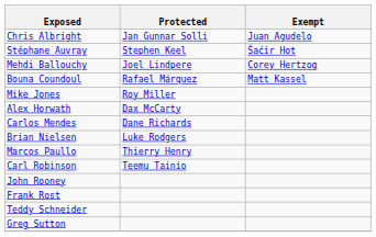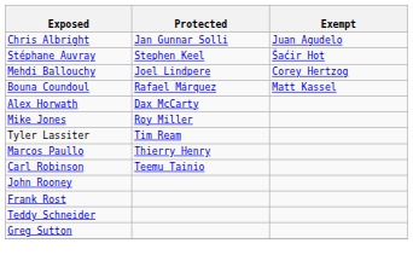 <table class="wikitable">
 <tr>
 <th style="width:23%"><br>Exposed</th>
 <th style="width:25%"><br>Protected</th>
 <th style="width:25%"><br>Exempt</th>
 </tr>
 <tr>
 <td><a href='#'>Chris Albright</a></td>
 <td><a href='#'>Jan Gunnar Solli</a></td>
 <td><a href='#'>Juan Agudelo</a></td>
 </tr>
 <tr>
 <td><a href='#'>Stéphane Auvray</a></td>
 <td><a href='#'>Stephen Keel</a></td>
 <td><a href='#'>Šaćir Hot</a></td>
 </tr>
 <tr>
 <td><a href='#'>Mehdi Ballouchy</a></td>
 <td><a href='#'>Joel Lindpere</a></td>
 <td><a href='#'>Corey Hertzog</a></td>
 </tr>
 <tr>
 <td><a href='#'>Bouna Coundoul</a></td>
 <td><a href='#'>Rafael Márquez</a></td>
 <td><a href='#'>Matt Kassel</a></td>
 </tr>
 <tr>
+<td><a href='#'>Alex Horwath</a></td>
+<td><a href='#'>Dax McCarty</a></td>
+<td></td>
+</tr>
+<tr>
 <td><a href='#'>Mike Jones</a></td>
 <td><a href='#'>Roy Miller</a></td>
 <td></td>
 </tr>
 <tr>
-<td><a href='#'>Alex Horwath</a></td>
-<td><a href='#'>Dax McCarty</a></td>
-<td></td>
-</tr>
-<tr>
-<td><a href='#'>Carlos Mendes</a></td>
-<td><a href='#'>Dane Richards</a></td>
-<td></td>
-</tr>
-<tr>
-<td><a href='#'>Brian Nielsen</a></td>
-<td><a href='#'>Luke Rodgers</a></td>
+<td>Tyler Lassiter</td>
+<td><a href='#'>Tim Ream</a></td>
 <td></td>
 </tr>
 <tr>
 <td><a href='#'>Marcos Paullo</a></td>
 <td><a href='#'>Thierry Henry</a></td>
 <td></td>
 </tr>
 <tr>
 <td><a href='#'>Carl Robinson</a></td>
 <td><a href='#'>Teemu Tainio</a></td>
 <td></td>
 </tr>
 <tr>
 <td><a href='#'>John Rooney</a></td>
 <td></td>
 <td></td>
 </tr>
 <tr>
 <td><a href='#'>Frank Rost</a></td>
 <td></td>
 <td></td>
 </tr>
 <tr>
 <td><a href='#'>Teddy Schneider</a></td>
 <td></td>
 <td></td>
 </tr>
 <tr>
 <td><a href='#'>Greg Sutton</a></td>
 <td></td>
 <td></td>
 </tr>
 <tr>
 </tr>
 </table>
